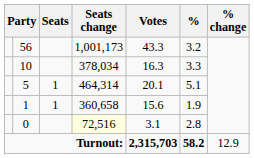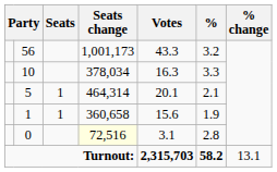 <table class="wikitable sortable">
 <tr>
 <th colspan="2" rowspan="1" align="center">Party</th>
 <th align="center">Seats</th>
 <th align="center">Seats<br>change</th>
 <th align="center">Votes</th>
 <th align="center">%</th>
 <th align="center">%<br>change</th>
 </tr>
 <tr>
 <td></td>
 <td align="center">56</td>
 <td align="center"></td>
 <td align="center">1,001,173</td>
 <td align="center">43.3</td>
 <td align="center">3.2</td>
 </tr>
 <tr>
 <td></td>
 <td align="center">10</td>
 <td align="center"></td>
 <td align="center">378,034</td>
 <td align="center">16.3</td>
 <td align="center">3.3</td>
 </tr>
 <tr>
 <td></td>
 <td align="center">5</td>
 <td align="center">1</td>
 <td align="center">464,314</td>
 <td align="center">20.1</td>
-<td align="center">5.1</td>
+<td align="center">2.1</td>
 </tr>
 <tr>
 <td></td>
 <td align="center">1</td>
 <td align="center">1</td>
 <td align="center">360,658</td>
 <td align="center">15.6</td>
 <td align="center">1.9</td>
 </tr>
 <tr>
 <td></td>
 <td align="center">0</td>
 <td align="center"></td>
 <td align="center" style="background: lightyellow;">72,516</td>
 <td align="center">3.1</td>
 <td align="center">2.8</td>
 </tr>
 <tr>
 <td colspan="4" rowspan="1" align="right"><strong>Turnout:</strong></td>
 <td align="center"><strong>2,315,703</strong></td>
 <td align="center"><strong>58.2</strong></td>
-<td align="center">12.9</td>
+<td align="center">13.1</td>
 </tr>
 </table>
